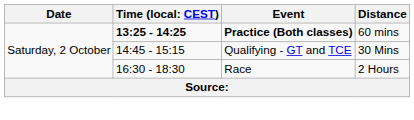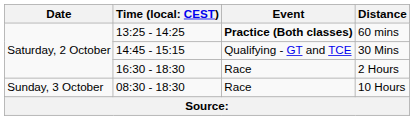 <table class="wikitable" style="font-size: 90%;">
 <tr>
 <th>Date</th>
 <th>Time (local: <a href='#'>CEST</a>)</th>
 <th>Event</th>
 <th>Distance</th>
 </tr>
 <tr>
 <td rowspan=3>Saturday, 2 October</td>
-<td><strong>13:25 - 14:25</strong></td>
+<td>13:25 - 14:25</td>
 <td><strong>Practice (Both classes)</strong></td>
 <td>60 mins</td>
 </tr>
 <tr>
 <td>14:45 - 15:15</td>
 <td>Qualifying - <a href='#'>GT</a> and <a href='#'>TCE</a></td>
 <td>30 Mins</td>
 </tr>
 <tr>
 <td>16:30 - 18:30</td>
 <td>Race</td>
 <td>2 Hours</td>
 </tr>
 <tr>
+<td>Sunday, 3 October</td>
+<td>08:30 - 18:30</td>
+<td>Race</td>
+<td>10 Hours</td>
+</tr>
+<tr>
 <th colspan=4>Source:</th>
 </tr>
 </table>
